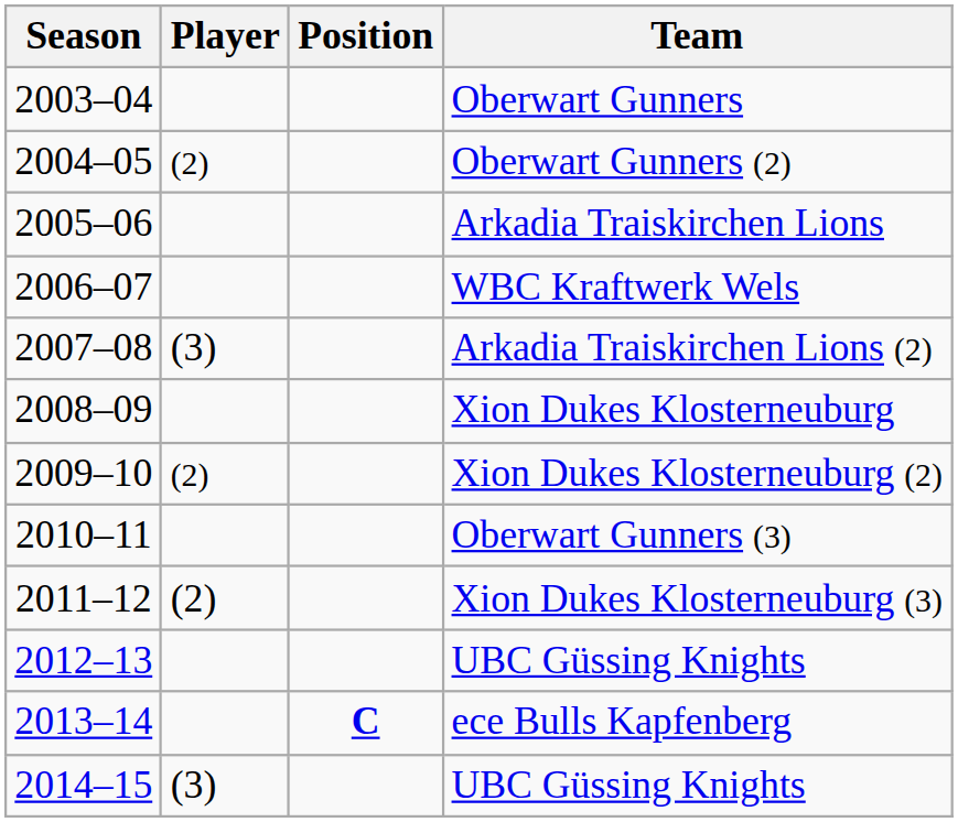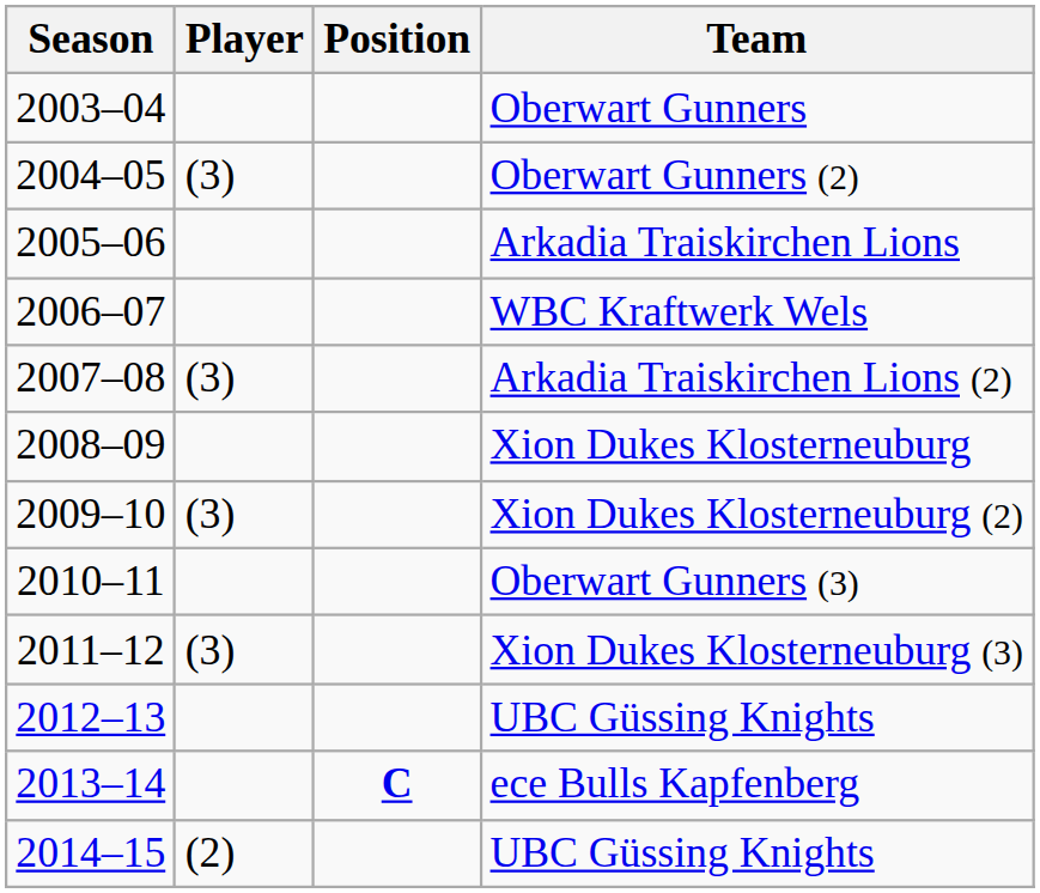 <table class="wikitable plainrowheaders sortable" summary="Season (sortable), Player (sortable), Position (sortable), Nationality (sortable) and Team (sortable)">
 <tr>
 <th scope="col">Season</th>
 <th scope="col">Player</th>
 <th scope="col">Position</th>
 <th scope="col">Team</th>
 </tr>
 <tr>
 <td align=center>2003–04</td>
 <td></td>
 <td align=center></td>
 <td><a href='#'>Oberwart Gunners</a></td>
 </tr>
 <tr>
 <td align=center>2004–05</td>
-<td> <small>(2)</small></td>
+<td> (3)</td>
 <td align=center></td>
 <td><a href='#'>Oberwart Gunners</a> <small>(2)</small></td>
 </tr>
 <tr>
 <td align=center>2005–06</td>
 <td></td>
 <td align=center></td>
 <td><a href='#'>Arkadia Traiskirchen Lions</a></td>
 </tr>
 <tr>
 <td align=center>2006–07</td>
 <td></td>
 <td align=center></td>
 <td><a href='#'>WBC Kraftwerk Wels</a></td>
 </tr>
 <tr>
 <td align=center>2007–08</td>
 <td> (3)</td>
 <td align=center></td>
 <td><a href='#'>Arkadia Traiskirchen Lions</a> <small>(2)</small></td>
 </tr>
 <tr>
 <td align=center>2008–09</td>
 <td></td>
 <td align=center></td>
 <td><a href='#'>Xion Dukes Klosterneuburg</a></td>
 </tr>
 <tr>
 <td align=center>2009–10</td>
-<td> <small>(2)</small></td>
+<td> (3)</td>
 <td align=center></td>
 <td><a href='#'>Xion Dukes Klosterneuburg</a> <small>(2)</small></td>
 </tr>
 <tr>
 <td align=center>2010–11</td>
 <td></td>
 <td align=center></td>
 <td><a href='#'>Oberwart Gunners</a> <small>(3)</small></td>
 </tr>
 <tr>
 <td align=center>2011–12</td>
-<td> (2)</td>
+<td> (3)</td>
 <td align=center></td>
 <td><a href='#'>Xion Dukes Klosterneuburg</a> <small>(3)</small></td>
 </tr>
 <tr>
 <td align=center><a href='#'>2012–13</a></td>
 <td></td>
 <td align=center></td>
 <td><a href='#'>UBC Güssing Knights</a></td>
 </tr>
 <tr>
 <td style="text-align:center;"><a href='#'>2013–14</a></td>
 <td></td>
 <td style="text-align:center;"><strong><a href='#'>C</a></strong></td>
 <td><a href='#'>ece Bulls Kapfenberg</a></td>
 </tr>
 <tr>
 <td align=center><a href='#'>2014–15</a></td>
-<td> (3)</td>
+<td> (2)</td>
 <td align=center></td>
 <td><a href='#'>UBC Güssing Knights</a></td>
 </tr>
 <tr>
 </tr>
 </table>
